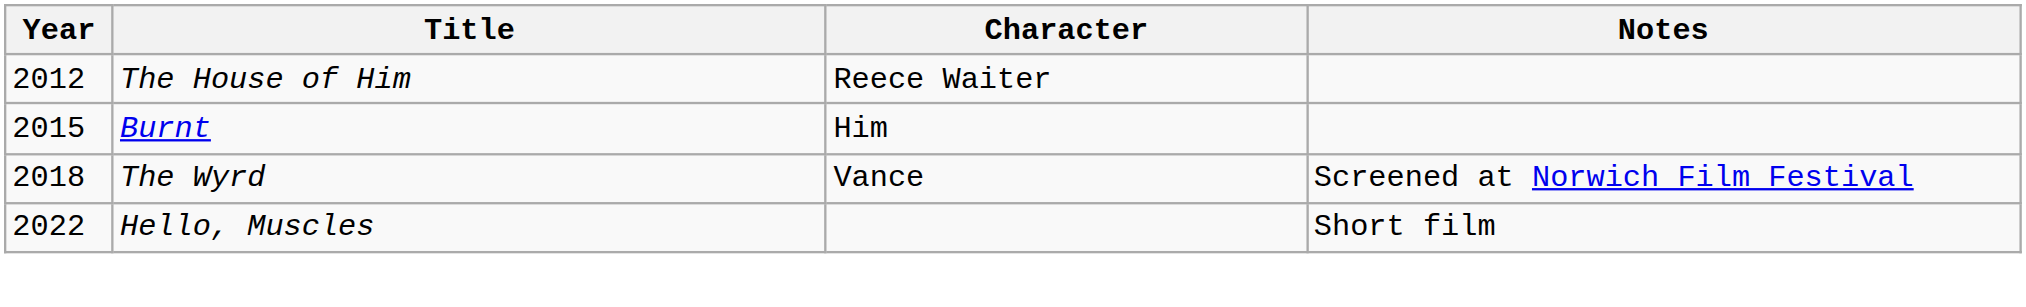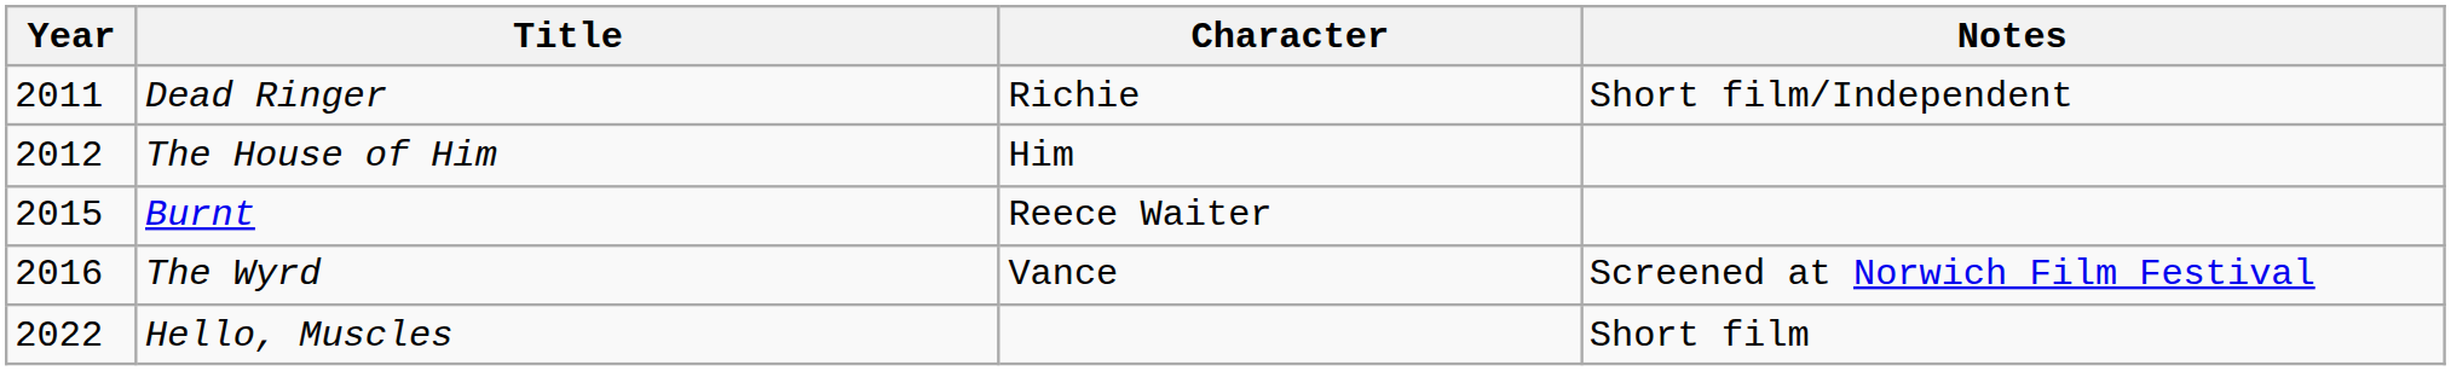 <table class="wikitable">
 <tr>
 <th scope="col" width="40">Year</th>
 <th scope="col" width="300">Title</th>
 <th scope="col" width="200">Character</th>
 <th scope="col" width="300">Notes</th>
 </tr>
 <tr>
+<td>2011</td>
+<td><em>Dead Ringer</em></td>
+<td>Richie</td>
+<td>Short film/Independent</td>
+</tr>
+<tr>
 <td>2012</td>
 <td><em>The House of Him</em></td>
-<td>Reece Waiter</td>
+<td>Him</td>
 <td></td>
 </tr>
 <tr>
 <td>2015</td>
 <td><em><a href='#'>Burnt</a></em></td>
-<td>Him</td>
+<td>Reece Waiter</td>
 <td></td>
 </tr>
 <tr>
-<td>2018</td>
+<td>2016</td>
 <td><em>The Wyrd</em></td>
 <td>Vance</td>
 <td>Screened at <a href='#'>Norwich Film Festival</a></td>
 </tr>
 <tr>
 <td>2022</td>
 <td><em>Hello, Muscles</em></td>
 <td></td>
 <td>Short film</td>
 </tr>
 </table>
